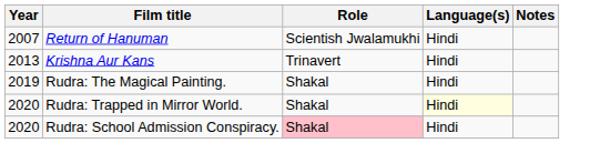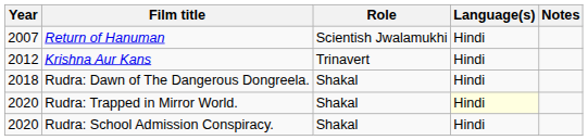 <table class="wikitable">
 <tr>
 <th>Year</th>
 <th>Film title</th>
 <th>Role</th>
 <th>Language(s)</th>
 <th>Notes</th>
 </tr>
 <tr>
 <td>2007</td>
 <td><em><a href='#'>Return of Hanuman</a></em></td>
 <td>Scientish Jwalamukhi</td>
 <td>Hindi</td>
 <td></td>
 </tr>
 <tr>
-<td>2013</td>
+<td>2012</td>
 <td><em><a href='#'>Krishna Aur Kans</a></em></td>
 <td>Trinavert</td>
 <td>Hindi</td>
 <td></td>
 </tr>
 <tr>
-<td>2019</td>
-<td>Rudra: The Magical Painting.</td>
+<td>2018</td>
+<td>Rudra: Dawn of The Dangerous Dongreela.</td>
 <td>Shakal</td>
 <td>Hindi</td>
 <td></td>
 </tr>
 <tr>
 <td>2020</td>
 <td>Rudra: Trapped in Mirror World.</td>
 <td>Shakal</td>
 <td style="background: lightyellow;">Hindi</td>
 <td></td>
 </tr>
 <tr>
 <td>2020</td>
 <td>Rudra: School Admission Conspiracy.</td>
-<td style="background: pink;">Shakal</td>
+<td>Shakal</td>
 <td>Hindi</td>
 <td></td>
 </tr>
 </table>
